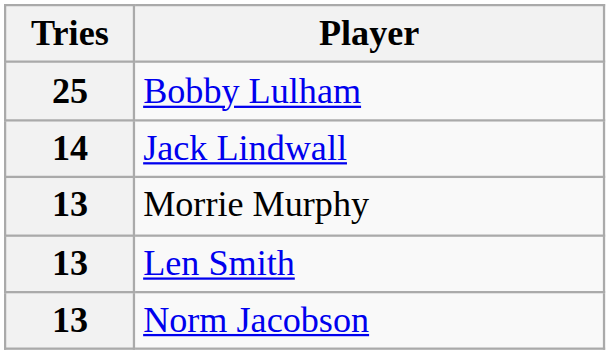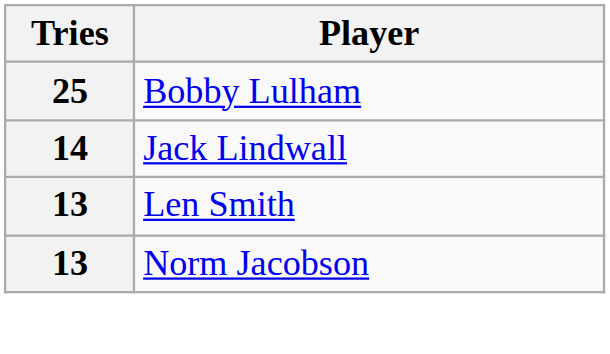 <table class="wikitable" style="text-align:left;">
 <tr>
 <th width=50>Tries</th>
 <th width=200>Player</th>
 </tr>
 <tr>
 <th>25</th>
 <td> <a href='#'>Bobby Lulham</a></td>
 </tr>
 <tr>
 <th>14</th>
 <td> <a href='#'>Jack Lindwall</a></td>
 </tr>
 <tr>
 <th>13</th>
-<td> Morrie Murphy</td>
-</tr>
-<tr>
-<th>13</th>
 <td> <a href='#'>Len Smith</a></td>
 </tr>
 <tr>
 <th>13</th>
 <td> <a href='#'>Norm Jacobson</a></td>
 </tr>
 </table>
